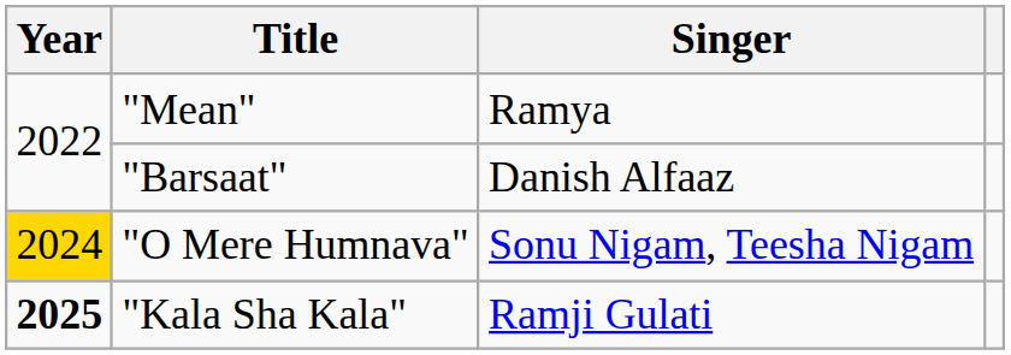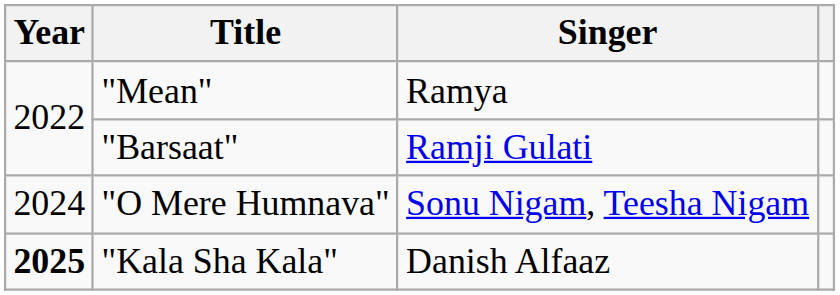 <table class="wikitable sortable">
 <tr>
 <th>Year</th>
 <th>Title</th>
 <th>Singer</th>
 <th class="unsortable" scope="col"></th>
 </tr>
 <tr>
 <td rowspan="2">2022</td>
 <td>"Mean"</td>
 <td>Ramya</td>
 <td></td>
 </tr>
 <tr>
 <td>"Barsaat"</td>
-<td>Danish Alfaaz</td>
+<td><a href='#'>Ramji Gulati</a></td>
 <td></td>
 </tr>
 <tr>
-<td style="background: gold;">2024</td>
+<td>2024</td>
 <td>"O Mere Humnava"</td>
 <td><a href='#'>Sonu Nigam</a>, <a href='#'>Teesha Nigam</a></td>
 <td></td>
 </tr>
 <tr>
 <td><strong>2025</strong></td>
 <td>"Kala Sha Kala"</td>
-<td><a href='#'>Ramji Gulati</a></td>
+<td>Danish Alfaaz</td>
 <td></td>
 </tr>
 </table>
